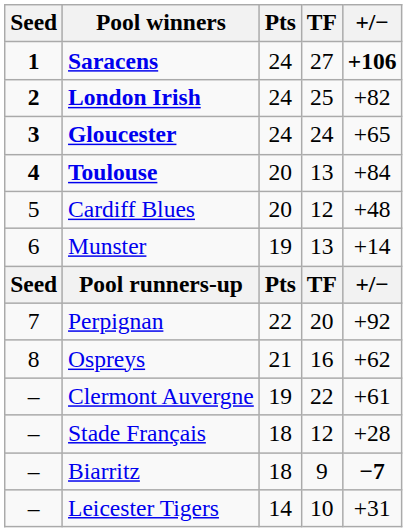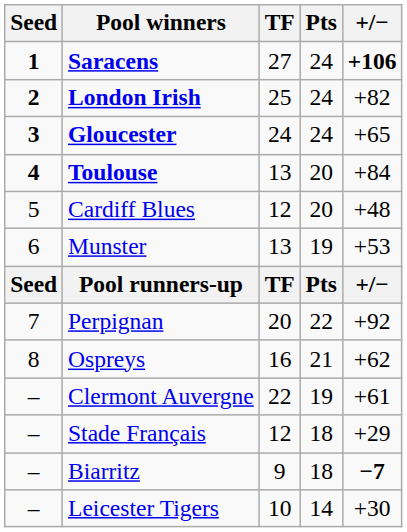 <table class="wikitable" style="text-align:center">
 <tr>
 <th>Seed</th>
 <th>Pool winners</th>
+<th>TF</th>
 <th>Pts</th>
-<th>TF</th>
 <th>+/−</th>
 </tr>
 <tr>
 <td><strong>1</strong></td>
 <td align="left"> <strong><a href='#'>Saracens</a></strong></td>
+<td>27</td>
 <td>24</td>
-<td>27</td>
 <td><strong>+106</strong></td>
 </tr>
 <tr>
 <td><strong>2</strong></td>
 <td align="left"> <strong><a href='#'>London Irish</a></strong></td>
+<td>25</td>
 <td>24</td>
-<td>25</td>
 <td>+82</td>
 </tr>
 <tr>
 <td><strong>3</strong></td>
 <td align="left"> <strong><a href='#'>Gloucester</a></strong></td>
 <td>24</td>
 <td>24</td>
 <td>+65</td>
 </tr>
 <tr>
 <td><strong>4</strong></td>
 <td align="left"> <strong><a href='#'>Toulouse</a></strong></td>
+<td>13</td>
 <td>20</td>
-<td>13</td>
 <td>+84</td>
 </tr>
 <tr>
 <td>5</td>
 <td align="left"> <a href='#'>Cardiff Blues</a></td>
+<td>12</td>
 <td>20</td>
-<td>12</td>
 <td>+48</td>
 </tr>
 <tr>
 <td>6</td>
 <td align="left"> <a href='#'>Munster</a></td>
+<td>13</td>
 <td>19</td>
-<td>13</td>
-<td>+14</td>
+<td>+53</td>
 </tr>
 <tr>
 <th>Seed</th>
 <th>Pool runners-up</th>
+<th>TF</th>
 <th>Pts</th>
-<th>TF</th>
 <th>+/−</th>
 </tr>
 <tr>
 <td>7</td>
 <td align="left"> <a href='#'>Perpignan</a></td>
+<td>20</td>
 <td>22</td>
-<td>20</td>
 <td>+92</td>
 </tr>
 <tr>
 <td>8</td>
 <td align="left"> <a href='#'>Ospreys</a></td>
+<td>16</td>
 <td>21</td>
-<td>16</td>
 <td>+62</td>
 </tr>
 <tr>
 <td>–</td>
 <td align="left"> <a href='#'>Clermont Auvergne</a></td>
+<td>22</td>
 <td>19</td>
-<td>22</td>
 <td>+61</td>
 </tr>
 <tr>
 <td>–</td>
 <td align="left"> <a href='#'>Stade Français</a></td>
+<td>12</td>
 <td>18</td>
-<td>12</td>
-<td>+28</td>
+<td>+29</td>
 </tr>
 <tr>
 <td>–</td>
 <td align="left"> <a href='#'>Biarritz</a></td>
+<td>9</td>
 <td>18</td>
-<td>9</td>
 <td><strong>−7</strong></td>
 </tr>
 <tr>
 <td>–</td>
 <td align="left"> <a href='#'>Leicester Tigers</a></td>
+<td>10</td>
 <td>14</td>
-<td>10</td>
-<td>+31</td>
+<td>+30</td>
 </tr>
 </table>
